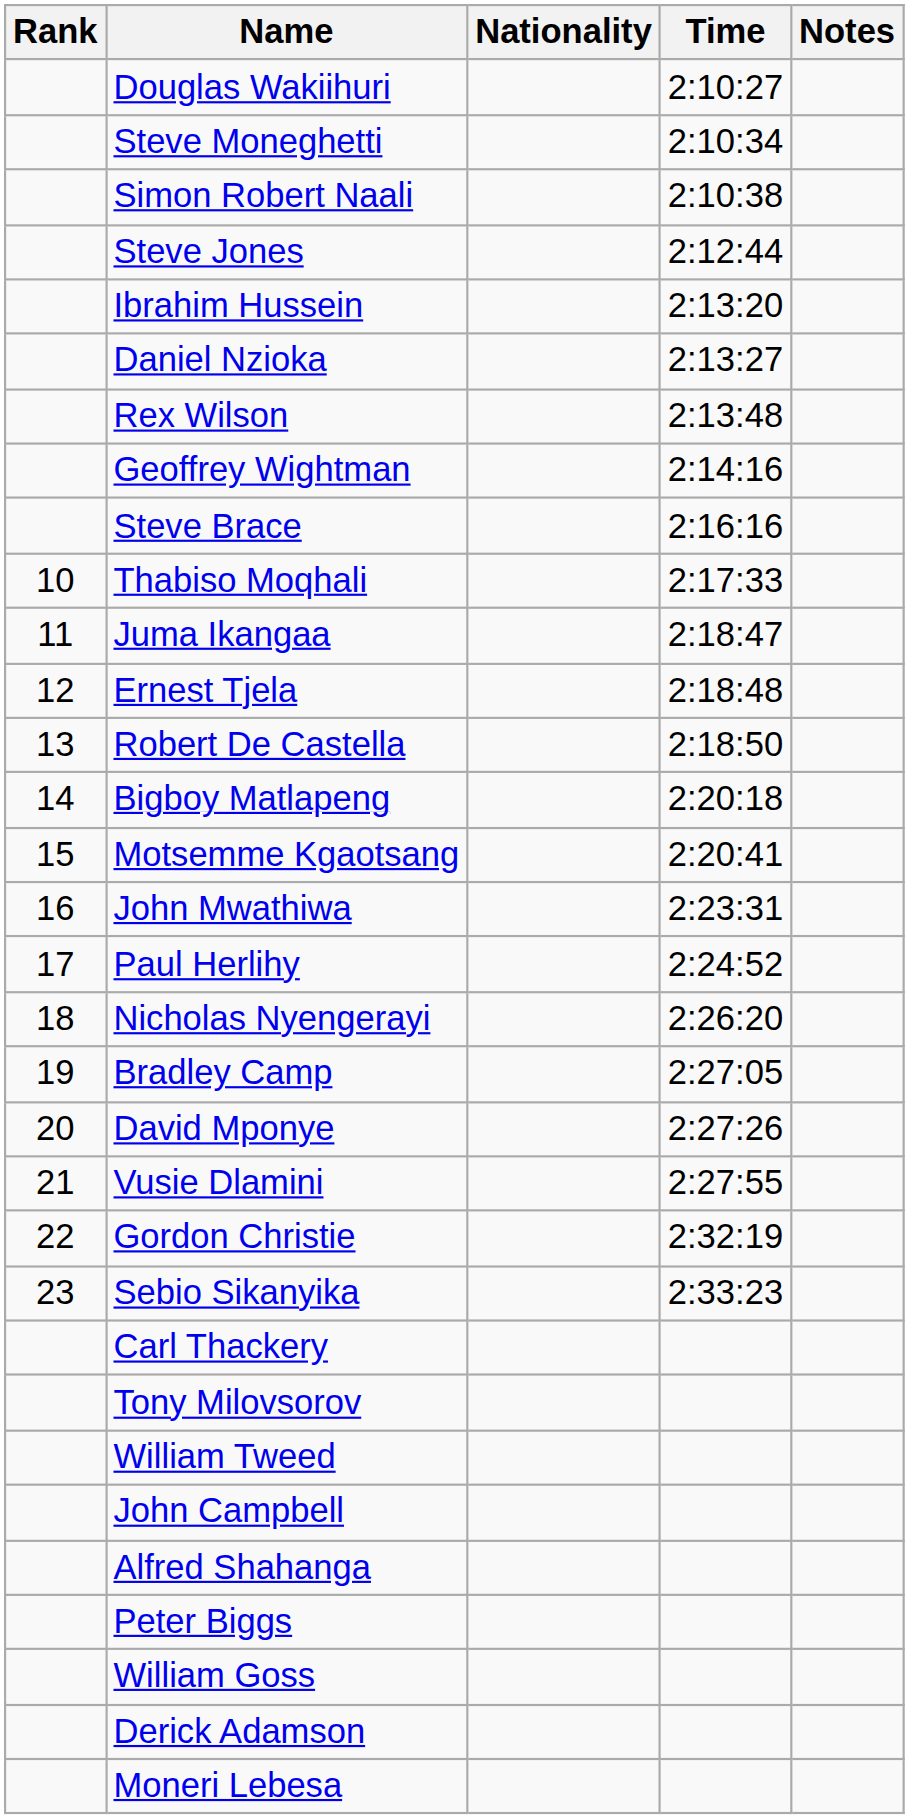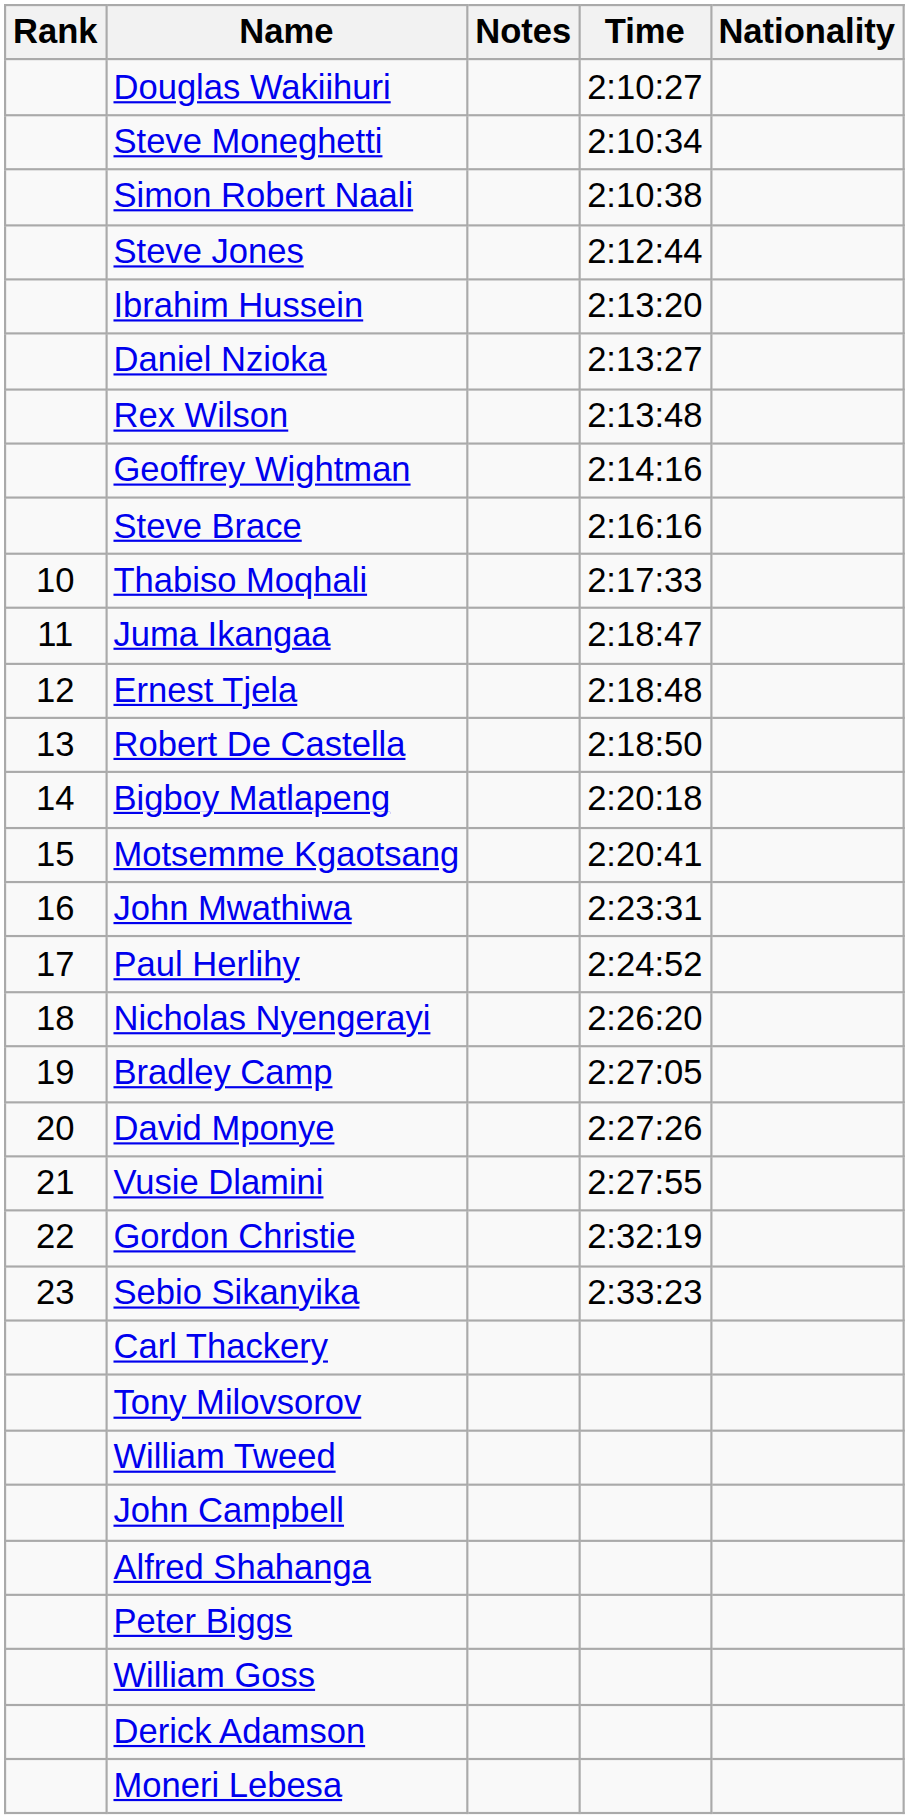 <table class="wikitable sortable" style=" text-align:center">
 <tr>
 <th>Rank</th>
 <th>Name</th>
+<th>Notes</th>
+<th>Time</th>
 <th>Nationality</th>
-<th>Time</th>
-<th>Notes</th>
 </tr>
 <tr>
 <td></td>
 <td align=left><a href='#'>Douglas Wakiihuri</a></td>
+<td></td>
+<td>2:10:27</td>
 <td align=left></td>
-<td>2:10:27</td>
-<td></td>
 </tr>
 <tr>
 <td></td>
 <td align=left><a href='#'>Steve Moneghetti</a></td>
+<td></td>
+<td>2:10:34</td>
 <td align=left></td>
-<td>2:10:34</td>
-<td></td>
 </tr>
 <tr>
 <td></td>
 <td align=left><a href='#'>Simon Robert Naali</a></td>
+<td></td>
+<td>2:10:38</td>
 <td align=left></td>
-<td>2:10:38</td>
-<td></td>
 </tr>
 <tr>
 <td></td>
 <td align=left><a href='#'>Steve Jones</a></td>
+<td></td>
+<td>2:12:44</td>
 <td align=left></td>
-<td>2:12:44</td>
-<td></td>
 </tr>
 <tr>
 <td></td>
 <td align=left><a href='#'>Ibrahim Hussein</a></td>
+<td></td>
+<td>2:13:20</td>
 <td align=left></td>
-<td>2:13:20</td>
-<td></td>
 </tr>
 <tr>
 <td></td>
 <td align=left><a href='#'>Daniel Nzioka</a></td>
+<td></td>
+<td>2:13:27</td>
 <td align=left></td>
-<td>2:13:27</td>
-<td></td>
 </tr>
 <tr>
 <td></td>
 <td align=left><a href='#'>Rex Wilson</a></td>
+<td></td>
+<td>2:13:48</td>
 <td align=left></td>
-<td>2:13:48</td>
-<td></td>
 </tr>
 <tr>
 <td></td>
 <td align=left><a href='#'>Geoffrey Wightman</a></td>
+<td></td>
+<td>2:14:16</td>
 <td align=left></td>
-<td>2:14:16</td>
-<td></td>
 </tr>
 <tr>
 <td></td>
 <td align=left><a href='#'>Steve Brace</a></td>
+<td></td>
+<td>2:16:16</td>
 <td align=left></td>
-<td>2:16:16</td>
-<td></td>
 </tr>
 <tr>
 <td>10</td>
 <td align=left><a href='#'>Thabiso Moqhali</a></td>
+<td></td>
+<td>2:17:33</td>
 <td align=left></td>
-<td>2:17:33</td>
-<td></td>
 </tr>
 <tr>
 <td>11</td>
 <td align=left><a href='#'>Juma Ikangaa</a></td>
+<td></td>
+<td>2:18:47</td>
 <td align=left></td>
-<td>2:18:47</td>
-<td></td>
 </tr>
 <tr>
 <td>12</td>
 <td align=left><a href='#'>Ernest Tjela</a></td>
+<td></td>
+<td>2:18:48</td>
 <td align=left></td>
-<td>2:18:48</td>
-<td></td>
 </tr>
 <tr>
 <td>13</td>
 <td align=left><a href='#'>Robert De Castella</a></td>
+<td></td>
+<td>2:18:50</td>
 <td align=left></td>
-<td>2:18:50</td>
-<td></td>
 </tr>
 <tr>
 <td>14</td>
 <td align=left><a href='#'>Bigboy Matlapeng</a></td>
+<td></td>
+<td>2:20:18</td>
 <td align=left></td>
-<td>2:20:18</td>
-<td></td>
 </tr>
 <tr>
 <td>15</td>
 <td align=left><a href='#'>Motsemme Kgaotsang</a></td>
+<td></td>
+<td>2:20:41</td>
 <td align=left></td>
-<td>2:20:41</td>
-<td></td>
 </tr>
 <tr>
 <td>16</td>
 <td align=left><a href='#'>John Mwathiwa</a></td>
+<td></td>
+<td>2:23:31</td>
 <td align=left></td>
-<td>2:23:31</td>
-<td></td>
 </tr>
 <tr>
 <td>17</td>
 <td align=left><a href='#'>Paul Herlihy</a></td>
+<td></td>
+<td>2:24:52</td>
 <td align=left></td>
-<td>2:24:52</td>
-<td></td>
 </tr>
 <tr>
 <td>18</td>
 <td align=left><a href='#'>Nicholas Nyengerayi</a></td>
+<td></td>
+<td>2:26:20</td>
 <td align=left></td>
-<td>2:26:20</td>
-<td></td>
 </tr>
 <tr>
 <td>19</td>
 <td align=left><a href='#'>Bradley Camp</a></td>
+<td></td>
+<td>2:27:05</td>
 <td align=left></td>
-<td>2:27:05</td>
-<td></td>
 </tr>
 <tr>
 <td>20</td>
 <td align=left><a href='#'>David Mponye</a></td>
+<td></td>
+<td>2:27:26</td>
 <td align=left></td>
-<td>2:27:26</td>
-<td></td>
 </tr>
 <tr>
 <td>21</td>
 <td align=left><a href='#'>Vusie Dlamini</a></td>
+<td></td>
+<td>2:27:55</td>
 <td align=left></td>
-<td>2:27:55</td>
-<td></td>
 </tr>
 <tr>
 <td>22</td>
 <td align=left><a href='#'>Gordon Christie</a></td>
+<td></td>
+<td>2:32:19</td>
 <td align=left></td>
-<td>2:32:19</td>
-<td></td>
 </tr>
 <tr>
 <td>23</td>
 <td align=left><a href='#'>Sebio Sikanyika</a></td>
+<td></td>
+<td>2:33:23</td>
 <td align=left></td>
-<td>2:33:23</td>
-<td></td>
 </tr>
 <tr>
 <td></td>
 <td align=left><a href='#'>Carl Thackery</a></td>
-<td align=left></td>
 <td></td>
 <td></td>
+<td align=left></td>
 </tr>
 <tr>
 <td></td>
 <td align=left><a href='#'>Tony Milovsorov</a></td>
-<td align=left></td>
 <td></td>
 <td></td>
+<td align=left></td>
 </tr>
 <tr>
 <td></td>
 <td align=left><a href='#'>William Tweed</a></td>
-<td align=left></td>
 <td></td>
 <td></td>
+<td align=left></td>
 </tr>
 <tr>
 <td></td>
 <td align=left><a href='#'>John Campbell</a></td>
-<td align=left></td>
 <td></td>
 <td></td>
+<td align=left></td>
 </tr>
 <tr>
 <td></td>
 <td align=left><a href='#'>Alfred Shahanga</a></td>
-<td align=left></td>
 <td></td>
 <td></td>
+<td align=left></td>
 </tr>
 <tr>
 <td></td>
 <td align=left><a href='#'>Peter Biggs</a></td>
-<td align=left></td>
 <td></td>
 <td></td>
+<td align=left></td>
 </tr>
 <tr>
 <td></td>
 <td align=left><a href='#'>William Goss</a></td>
-<td align=left></td>
 <td></td>
 <td></td>
+<td align=left></td>
 </tr>
 <tr>
 <td></td>
 <td align=left><a href='#'>Derick Adamson</a></td>
-<td align=left></td>
 <td></td>
 <td></td>
+<td align=left></td>
 </tr>
 <tr>
 <td></td>
 <td align=left><a href='#'>Moneri Lebesa</a></td>
-<td align=left></td>
 <td></td>
 <td></td>
+<td align=left></td>
 </tr>
 </table>
